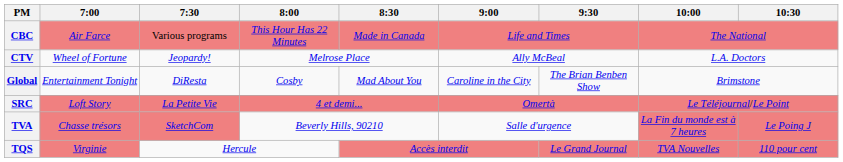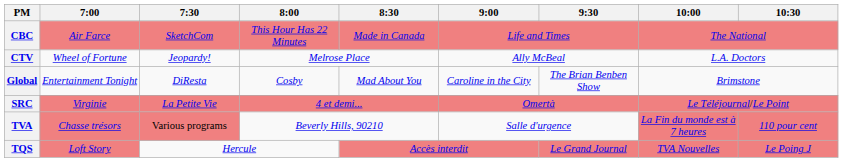 <table class="wikitable" width="100%">
 <tr>
 <th width="4%">PM</th>
 <th width="12%">7:00</th>
 <th width="12%">7:30</th>
 <th width="12%">8:00</th>
 <th width="12%">8:30</th>
 <th width="12%">9:00</th>
 <th width="12%">9:30</th>
 <th width="12%">10:00</th>
 <th width="12%">10:30</th>
 </tr>
 <tr align="center">
 <th><a href='#'>CBC</a></th>
 <td colspan="1" align=center bgcolor="#F08080"><em><a href='#'>Air Farce</a></em></td>
-<td colspan="1" align=center bgcolor="#F08080">Various programs</td>
+<td colspan="1" align=center bgcolor="#F08080"><em><a href='#'>SketchCom</a></em></td>
 <td colspan="1" align=center bgcolor="#F08080"><em><a href='#'>This Hour Has 22 Minutes</a></em></td>
 <td colspan="1" align=center bgcolor="#F08080"><em><a href='#'>Made in Canada</a></em></td>
 <td colspan="2" align=center bgcolor="#F08080"><em><a href='#'>Life and Times</a></em></td>
 <td colspan="2" align=center bgcolor="#F08080"><em><a href='#'>The National</a></em></td>
 </tr>
 <tr align="center">
 <th><a href='#'>CTV</a></th>
 <td colspan="1" align=center><em><a href='#'>Wheel of Fortune</a></em></td>
 <td colspan="1" align=center><em><a href='#'>Jeopardy!</a></em></td>
 <td colspan="2" align=center><em><a href='#'>Melrose Place</a></em></td>
 <td colspan="2" align=center><em><a href='#'>Ally McBeal</a></em></td>
 <td colspan="2" align=center><em><a href='#'>L.A. Doctors</a></em></td>
 </tr>
 <tr align="center">
 <th><a href='#'>Global</a></th>
 <td colspan="1" align=center><em><a href='#'>Entertainment Tonight</a></em></td>
 <td colspan="1" align=center><em><a href='#'>DiResta</a></em></td>
 <td colspan="1" align=center><em><a href='#'>Cosby</a></em></td>
 <td colspan="1" align=center><em><a href='#'>Mad About You</a></em></td>
 <td colspan="1" align=center><em><a href='#'>Caroline in the City</a></em></td>
 <td colspan="1" align=center><em><a href='#'>The Brian Benben Show</a></em></td>
 <td colspan="2" align=center><em><a href='#'>Brimstone</a></em><br></td>
 </tr>
 <tr align="center">
 <th><a href='#'>SRC</a></th>
-<td colspan="1" align=center bgcolor="#F08080"><em><a href='#'>Loft Story</a></em></td>
+<td colspan="1" align=center bgcolor="#F08080"><em><a href='#'>Virginie</a></em></td>
 <td colspan="1" align=center bgcolor="#F08080"><em><a href='#'>La Petite Vie</a></em></td>
 <td colspan="2" align=center bgcolor="#F08080"><em><a href='#'>4 et demi...</a></em></td>
 <td colspan="2" align=center bgcolor="#F08080"><em><a href='#'>Omertà</a></em></td>
 <td colspan="2" align=center bgcolor="#F08080"><em><a href='#'>Le Téléjournal</a></em>/<em><a href='#'>Le Point</a></em></td>
 </tr>
 <tr align="center">
 <th><a href='#'>TVA</a></th>
 <td colspan="1" align=center bgcolor="#F08080"><em><a href='#'>Chasse trésors</a></em></td>
-<td colspan="1" align=center bgcolor="#F08080"><em><a href='#'>SketchCom</a></em></td>
+<td colspan="1" align=center bgcolor="#F08080">Various programs</td>
 <td colspan="2" align=center><em><a href='#'>Beverly Hills, 90210</a></em></td>
 <td colspan="2" align=center><em><a href='#'>Salle d'urgence</a></em></td>
 <td colspan="1" align=center bgcolor="#F08080"><em><a href='#'>La Fin du monde est à 7 heures</a></em></td>
-<td colspan="1" align=center bgcolor="#F08080"><em><a href='#'>Le Poing J</a></em></td>
+<td colspan="1" align=center bgcolor="#F08080"><em><a href='#'>110 pour cent</a></em></td>
 </tr>
 <tr align="center">
 <th><a href='#'>TQS</a></th>
-<td colspan="1" align=center bgcolor="#F08080"><em><a href='#'>Virginie</a></em></td>
+<td colspan="1" align=center bgcolor="#F08080"><em><a href='#'>Loft Story</a></em></td>
 <td colspan="2" align=center><em><a href='#'>Hercule</a></em></td>
 <td colspan="2" align=center bgcolor="#F08080"><em><a href='#'>Accès interdit</a></em></td>
 <td colspan="1" align=center bgcolor="#F08080"><em><a href='#'>Le Grand Journal</a></em></td>
 <td colspan="1" align=center bgcolor="#F08080"><em><a href='#'>TVA Nouvelles</a></em></td>
-<td colspan="1" align=center bgcolor="#F08080"><em><a href='#'>110 pour cent</a></em></td>
+<td colspan="1" align=center bgcolor="#F08080"><em><a href='#'>Le Poing J</a></em></td>
 </tr>
 </table>
